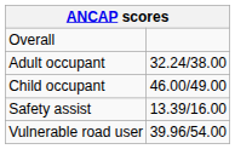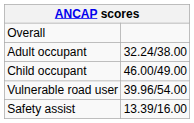 <table class="wikitable">
 <tr>
 <th colspan="2"><a href='#'>ANCAP</a> scores</th>
 </tr>
 <tr>
 <td>Overall</td>
 <td></td>
 </tr>
 <tr>
 <td>Adult occupant</td>
 <td>32.24/38.00</td>
 </tr>
 <tr>
 <td>Child occupant</td>
 <td>46.00/49.00</td>
 </tr>
 <tr>
+<td>Vulnerable road user</td>
+<td>39.96/54.00</td>
+</tr>
+<tr>
 <td>Safety assist</td>
 <td>13.39/16.00</td>
 </tr>
-<tr>
-<td>Vulnerable road user</td>
-<td>39.96/54.00</td>
-</tr>
 </table>
